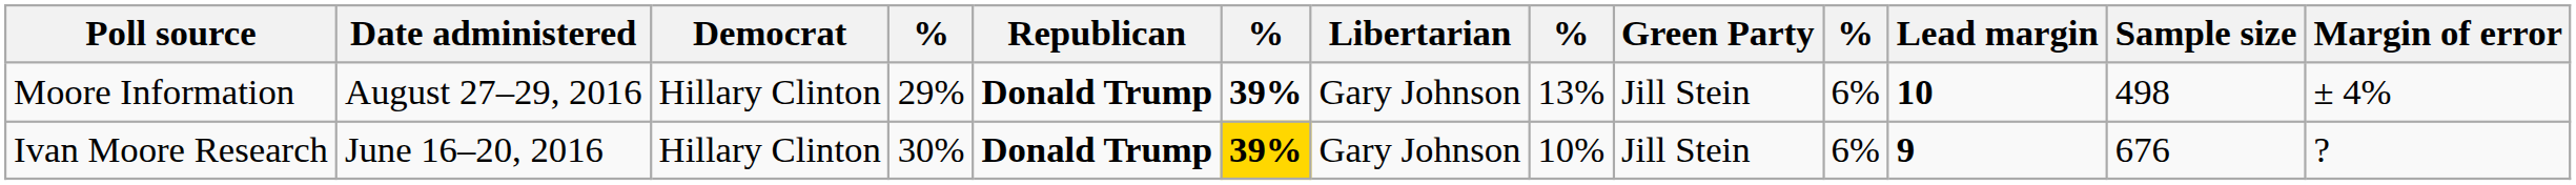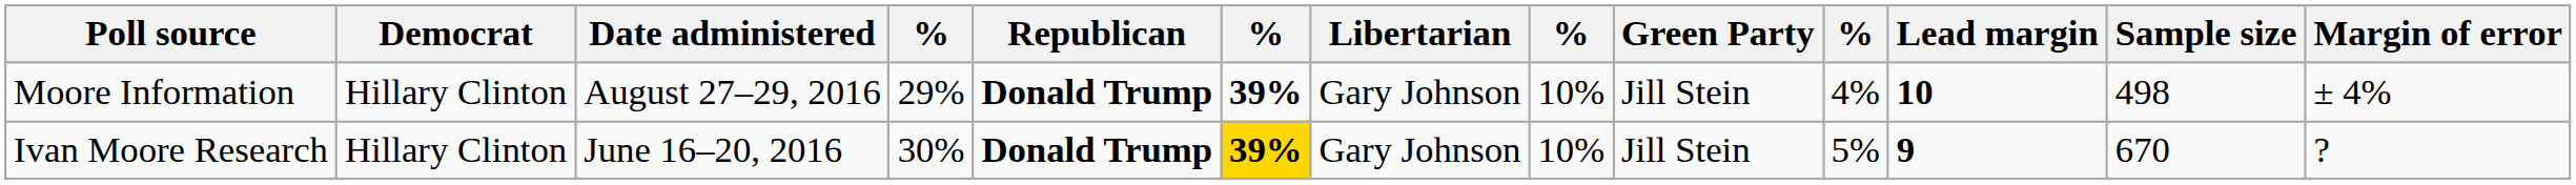 <table class="wikitable">
 <tr>
 <th>Poll source</th>
+<th>Democrat</th>
 <th>Date administered</th>
-<th>Democrat</th>
 <th>%</th>
 <th>Republican</th>
 <th>%</th>
 <th>Libertarian</th>
 <th>%</th>
 <th>Green Party</th>
 <th>%</th>
 <th>Lead margin</th>
 <th>Sample size</th>
 <th>Margin of error</th>
 </tr>
 <tr>
 <td>Moore Information</td>
+<td>Hillary Clinton</td>
 <td>August 27–29, 2016</td>
-<td>Hillary Clinton</td>
 <td>29%</td>
 <td><strong>Donald Trump</strong></td>
 <td><strong>39%</strong></td>
 <td>Gary Johnson</td>
-<td>13%</td>
+<td>10%</td>
 <td>Jill Stein</td>
-<td>6%</td>
+<td>4%</td>
 <td><strong>10</strong></td>
 <td>498</td>
 <td>± 4%</td>
 </tr>
 <tr>
 <td>Ivan Moore Research</td>
+<td>Hillary Clinton</td>
 <td>June 16–20, 2016</td>
-<td>Hillary Clinton</td>
 <td>30%</td>
 <td><strong>Donald Trump</strong></td>
 <td style="background: gold;"><strong>39%</strong></td>
 <td>Gary Johnson</td>
 <td>10%</td>
 <td>Jill Stein</td>
-<td>6%</td>
+<td>5%</td>
 <td><strong>9</strong></td>
-<td>676</td>
+<td>670</td>
 <td>?</td>
 </tr>
 </table>
